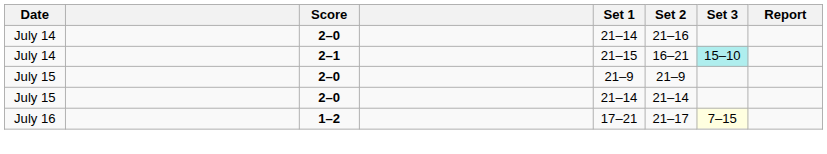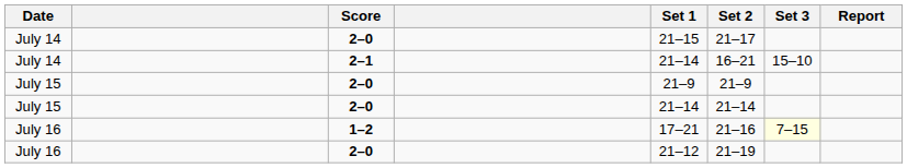 <table class="wikitable" style="text-align: center; font-size:90% ">
 <tr>
 <th width="60">Date</th>
 <th align="right" width="250"></th>
 <th width="60">Score</th>
 <th align="left" width="250"></th>
 <th width="50">Set 1</th>
 <th width="50">Set 2</th>
 <th width="50">Set 3</th>
 <th width="75">Report</th>
 </tr>
 <tr>
 <td>July 14</td>
 <td align=left><strong></strong></td>
 <td align=center><strong>2–0</strong></td>
 <td align=left></td>
-<td>21–14</td>
-<td>21–16</td>
+<td>21–15</td>
+<td>21–17</td>
 <td></td>
 <td></td>
 </tr>
 <tr>
 <td>July 14</td>
 <td align=left><strong></strong></td>
 <td align=center><strong>2–1</strong></td>
 <td align=left></td>
-<td>21–15</td>
+<td>21–14</td>
 <td>16–21</td>
-<td style="background: paleturquoise;">15–10</td>
+<td>15–10</td>
 <td></td>
 </tr>
 <tr>
 <td>July 15</td>
 <td align=left><strong></strong></td>
 <td align=center><strong>2–0</strong></td>
 <td align=left></td>
 <td>21–9</td>
 <td>21–9</td>
 <td></td>
 <td></td>
 </tr>
 <tr>
 <td>July 15</td>
 <td align=left><strong></strong></td>
 <td align=center><strong>2–0</strong></td>
 <td align=left></td>
 <td>21–14</td>
 <td>21–14</td>
 <td></td>
 <td></td>
 </tr>
 <tr>
 <td>July 16</td>
 <td align=left></td>
 <td align=center><strong>1–2</strong></td>
 <td align=left><strong></strong></td>
 <td>17–21</td>
-<td>21–17</td>
+<td>21–16</td>
 <td style="background: lightyellow;">7–15</td>
 <td></td>
 </tr>
+<tr>
+<td>July 16</td>
+<td align=left><strong></strong></td>
+<td align=center><strong>2–0</strong></td>
+<td align=left></td>
+<td>21–12</td>
+<td>21–19</td>
+<td></td>
+<td></td>
+</tr>
 </table>
